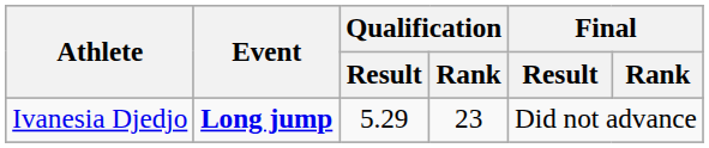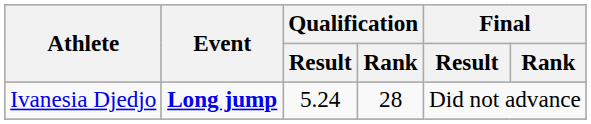 <table class="wikitable" style="font-size:90%; text-align:center">
 <tr>
 <th rowspan="2">Athlete</th>
 <th rowspan="2">Event</th>
 <th colspan="2">Qualification</th>
 <th colspan="2">Final</th>
 </tr>
 <tr>
 <th>Result</th>
 <th>Rank</th>
 <th>Result</th>
 <th>Rank</th>
 </tr>
 <tr>
 <td align="left"><a href='#'>Ivanesia Djedjo</a></td>
 <td align="left"><strong><a href='#'>Long jump</a></strong></td>
-<td>5.29  </td>
-<td>23</td>
+<td>5.24  </td>
+<td>28</td>
 <td colspan=2>Did not advance</td>
 </tr>
 </table>
